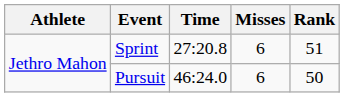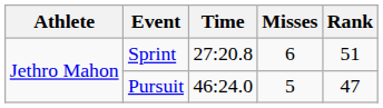 <table class="wikitable" style="font-size:90%">
 <tr>
 <th>Athlete</th>
 <th>Event</th>
 <th>Time</th>
 <th>Misses</th>
 <th>Rank</th>
 </tr>
 <tr align=center>
 <td align=left rowspan=2><a href='#'>Jethro Mahon</a></td>
 <td align=left><a href='#'>Sprint</a></td>
 <td>27:20.8</td>
 <td>6</td>
 <td>51</td>
 </tr>
 <tr align=center>
 <td align=left><a href='#'>Pursuit</a></td>
 <td>46:24.0</td>
-<td>6</td>
-<td>50</td>
+<td>5</td>
+<td>47</td>
 </tr>
 </table>
